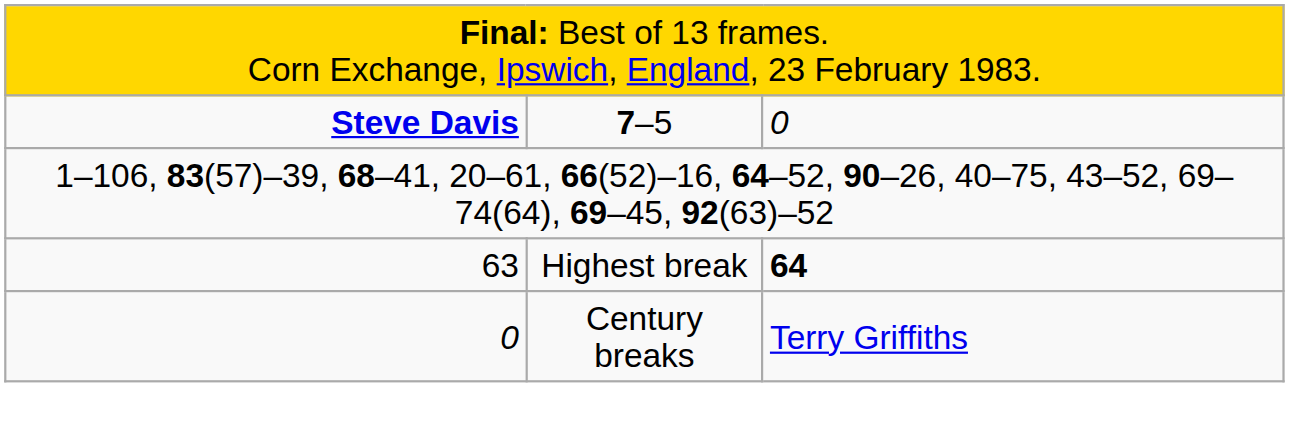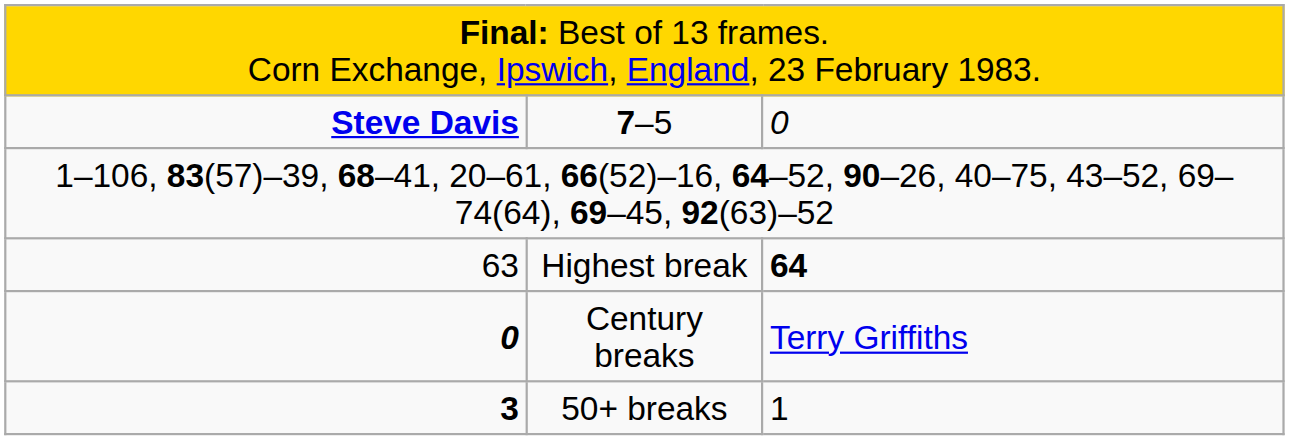 <table class="wikitable" style="font-size: 95%; margin: 1em auto 1em auto;">
 <tr>
 <td colspan="3" align="center" bgcolor="#ffd700"><strong>Final:</strong> Best of 13 frames. <br>Corn Exchange, <a href='#'>Ipswich</a>, <a href='#'>England</a>, 23 February 1983.</td>
 </tr>
 <tr>
 <td width="230" align="right"><strong><a href='#'>Steve Davis</a></strong> <br></td>
 <td width="100" align="center"><strong>7</strong>–5</td>
 <td><em>0</em></td>
 </tr>
 <tr>
 <td colspan="3" align="center" style="font-size: 100%">1–106, <strong>83</strong>(57)–39, <strong>68</strong>–41, 20–61, <strong>66</strong>(52)–16, <strong>64</strong>–52, <strong>90</strong>–26, 40–75, 43–52, 69–74(64), <strong>69</strong>–45, <strong>92</strong>(63)–52</td>
 </tr>
 <tr>
 <td align="right">63</td>
 <td align="center">Highest break</td>
 <td><strong>64</strong></td>
 </tr>
 <tr>
-<td align="right"><em>0</em></td>
+<td align="right"><strong><em>0</em></strong></td>
 <td align="center">Century breaks</td>
 <td width="230"><a href='#'>Terry Griffiths</a> <br></td>
 </tr>
+<tr>
+<td align="right"><strong>3</strong></td>
+<td align="center">50+ breaks</td>
+<td>1</td>
+</tr>
 </table>
